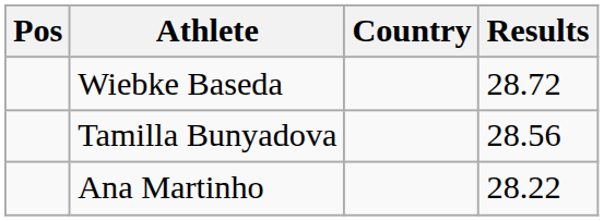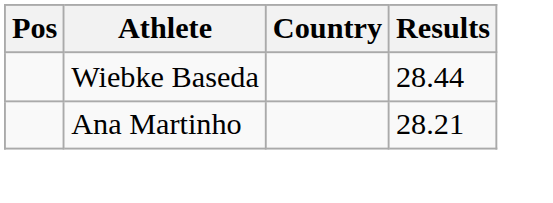 <table class="wikitable">
 <tr>
 <th>Pos</th>
 <th>Athlete</th>
 <th>Country</th>
 <th>Results</th>
 </tr>
 <tr>
 <td align="center"></td>
 <td>Wiebke Baseda</td>
 <td></td>
-<td>28.72</td>
-</tr>
-<tr>
-<td align="center"></td>
-<td>Tamilla Bunyadova</td>
-<td></td>
-<td>28.56</td>
+<td>28.44</td>
 </tr>
 <tr>
 <td align="center"></td>
 <td>Ana Martinho</td>
 <td></td>
-<td>28.22</td>
+<td>28.21</td>
 </tr>
 </table>
